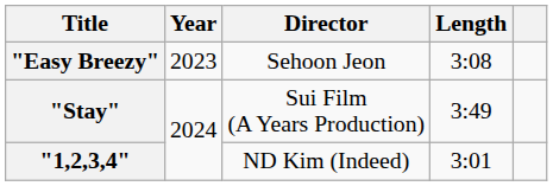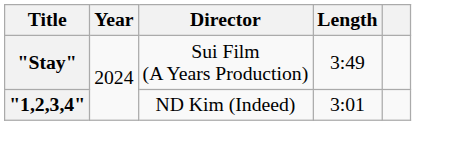 <table class="wikitable plainrowheaders" style="text-align:center">
 <tr>
 <th scope="col">Title</th>
 <th scope="col">Year</th>
 <th scope="col">Director</th>
 <th scope="col">Length</th>
 <th scope="col" style="width:1em"></th>
-</tr>
-<tr>
-<th scope="row">"Easy Breezy"<br></th>
-<td>2023</td>
-<td>Sehoon Jeon</td>
-<td>3:08</td>
-<td></td>
 </tr>
 <tr>
 <th scope="row">"Stay"</th>
 <td rowspan="2">2024</td>
 <td>Sui Film<br>(A Years Production)</td>
 <td>3:49</td>
 <td></td>
 </tr>
 <tr>
 <th scope="row">"1,2,3,4"<br></th>
 <td>ND Kim (Indeed)</td>
 <td>3:01</td>
 <td></td>
 </tr>
 </table>
